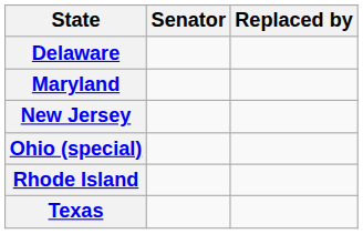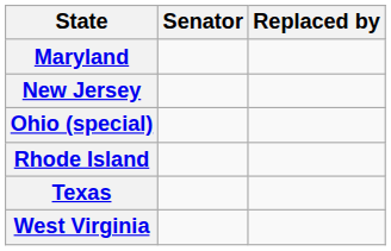 <table class="wikitable sortable plainrowheaders">
 <tr>
 <th scope="col">State</th>
 <th scope="col">Senator</th>
 <th scope="col">Replaced by</th>
-</tr>
-<tr>
-<th><a href='#'>Delaware</a></th>
-<td></td>
-<td></td>
 </tr>
 <tr>
 <th><a href='#'>Maryland</a></th>
 <td></td>
 <td></td>
 </tr>
 <tr>
 <th><a href='#'>New Jersey</a></th>
 <td></td>
 <td></td>
 </tr>
 <tr>
 <th><a href='#'>Ohio (special)</a></th>
 <td></td>
 <td></td>
 </tr>
 <tr>
 <th><a href='#'>Rhode Island</a></th>
 <td></td>
 <td></td>
 </tr>
 <tr>
 <th><a href='#'>Texas</a></th>
 <td></td>
 <td></td>
 </tr>
+<tr>
+<th><a href='#'>West Virginia</a></th>
+<td></td>
+<td></td>
+</tr>
 </table>
